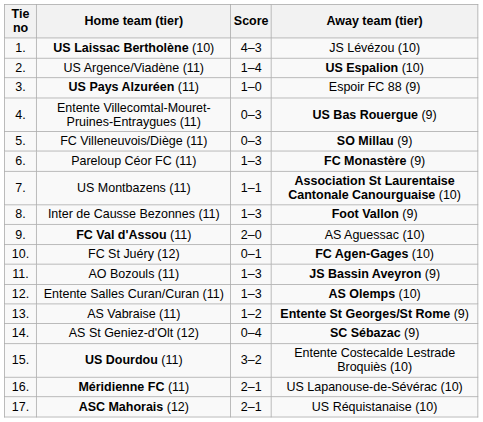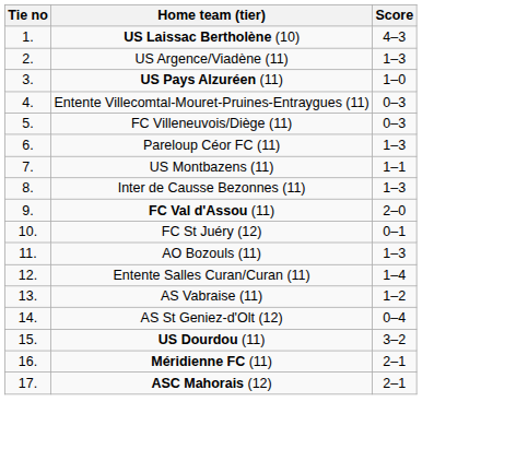 <table class="wikitable" style="text-align: center">
 <tr>
 <th>Tie no</th>
 <th>Home team (tier)</th>
 <th>Score</th>
-<th>Away team (tier)</th>
 </tr>
 <tr>
 <td>1.</td>
 <td><strong>US Laissac Bertholène</strong> (10)</td>
 <td>4–3</td>
-<td>JS Lévézou (10)</td>
 </tr>
 <tr>
 <td>2.</td>
 <td>US Argence/Viadène (11)</td>
-<td>1–4</td>
-<td><strong>US Espalion</strong> (10)</td>
+<td>1–3</td>
 </tr>
 <tr>
 <td>3.</td>
 <td><strong>US Pays Alzuréen</strong> (11)</td>
 <td>1–0</td>
-<td>Espoir FC 88 (9)</td>
 </tr>
 <tr>
 <td>4.</td>
 <td>Entente Villecomtal-Mouret-Pruines-Entraygues (11)</td>
 <td>0–3</td>
-<td><strong>US Bas Rouergue</strong> (9)</td>
 </tr>
 <tr>
 <td>5.</td>
 <td>FC Villeneuvois/Diège (11)</td>
 <td>0–3</td>
-<td><strong>SO Millau</strong> (9)</td>
 </tr>
 <tr>
 <td>6.</td>
 <td>Pareloup Céor FC (11)</td>
 <td>1–3 </td>
-<td><strong>FC Monastère</strong> (9)</td>
 </tr>
 <tr>
 <td>7.</td>
 <td>US Montbazens (11)</td>
 <td>1–1 </td>
-<td><strong>Association St Laurentaise Cantonale Canourguaise</strong> (10)</td>
 </tr>
 <tr>
 <td>8.</td>
 <td>Inter de Causse Bezonnes (11)</td>
 <td>1–3</td>
-<td><strong>Foot Vallon</strong> (9)</td>
 </tr>
 <tr>
 <td>9.</td>
 <td><strong>FC Val d'Assou</strong> (11)</td>
 <td>2–0</td>
-<td>AS Aguessac (10)</td>
 </tr>
 <tr>
 <td>10.</td>
 <td>FC St Juéry (12)</td>
 <td>0–1</td>
-<td><strong>FC Agen-Gages</strong> (10)</td>
 </tr>
 <tr>
 <td>11.</td>
 <td>AO Bozouls (11)</td>
 <td>1–3</td>
-<td><strong>JS Bassin Aveyron</strong> (9)</td>
 </tr>
 <tr>
 <td>12.</td>
 <td>Entente Salles Curan/Curan (11)</td>
-<td>1–3</td>
-<td><strong>AS Olemps</strong> (10)</td>
+<td>1–4</td>
 </tr>
 <tr>
 <td>13.</td>
 <td>AS Vabraise (11)</td>
 <td>1–2 </td>
-<td><strong>Entente St Georges/St Rome</strong> (9)</td>
 </tr>
 <tr>
 <td>14.</td>
 <td>AS St Geniez-d'Olt (12)</td>
 <td>0–4</td>
-<td><strong>SC Sébazac</strong> (9)</td>
 </tr>
 <tr>
 <td>15.</td>
 <td><strong>US Dourdou</strong> (11)</td>
 <td>3–2</td>
-<td>Entente Costecalde Lestrade Broquiès (10)</td>
 </tr>
 <tr>
 <td>16.</td>
 <td><strong>Méridienne FC</strong> (11)</td>
 <td>2–1</td>
-<td>US Lapanouse-de-Sévérac (10)</td>
 </tr>
 <tr>
 <td>17.</td>
 <td><strong>ASC Mahorais</strong> (12)</td>
 <td>2–1</td>
-<td>US Réquistanaise (10)</td>
 </tr>
 </table>
